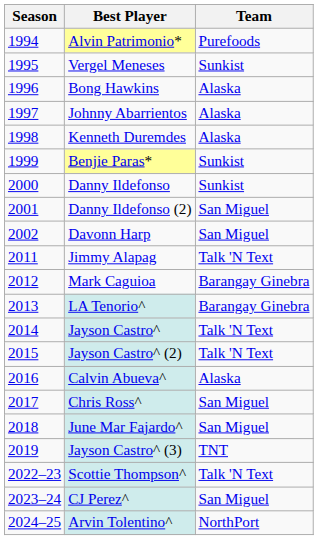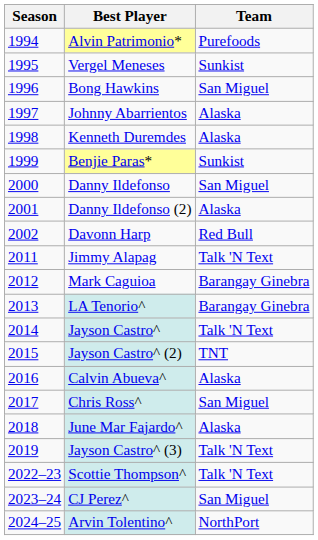 <table class="wikitable">
 <tr>
 <th>Season</th>
 <th>Best Player</th>
 <th>Team</th>
 </tr>
 <tr>
 <td><a href='#'>1994</a></td>
 <td !scope="row" style="background-color:#FFFF99"><a href='#'>Alvin Patrimonio</a>*</td>
 <td><a href='#'>Purefoods</a></td>
 </tr>
 <tr>
 <td><a href='#'>1995</a></td>
 <td><a href='#'>Vergel Meneses</a></td>
 <td><a href='#'>Sunkist</a></td>
 </tr>
 <tr>
 <td><a href='#'>1996</a></td>
 <td><a href='#'>Bong Hawkins</a></td>
-<td><a href='#'>Alaska</a></td>
+<td><a href='#'>San Miguel</a></td>
 </tr>
 <tr>
 <td><a href='#'>1997</a></td>
 <td><a href='#'>Johnny Abarrientos</a></td>
 <td><a href='#'>Alaska</a></td>
 </tr>
 <tr>
 <td><a href='#'>1998</a></td>
 <td><a href='#'>Kenneth Duremdes</a></td>
 <td><a href='#'>Alaska</a></td>
 </tr>
 <tr>
 <td><a href='#'>1999</a></td>
 <td !scope="row" style="background-color:#FFFF99"><a href='#'>Benjie Paras</a>*</td>
 <td><a href='#'>Sunkist</a></td>
 </tr>
 <tr>
 <td><a href='#'>2000</a></td>
 <td><a href='#'>Danny Ildefonso</a></td>
-<td><a href='#'>Sunkist</a></td>
+<td><a href='#'>San Miguel</a></td>
 </tr>
 <tr>
 <td><a href='#'>2001</a></td>
 <td><a href='#'>Danny Ildefonso</a> (2)</td>
-<td><a href='#'>San Miguel</a></td>
+<td><a href='#'>Alaska</a></td>
 </tr>
 <tr>
 <td><a href='#'>2002</a></td>
 <td><a href='#'>Davonn Harp</a></td>
-<td><a href='#'>San Miguel</a></td>
+<td><a href='#'>Red Bull</a></td>
 </tr>
 <tr>
 <td><a href='#'>2011</a></td>
 <td><a href='#'>Jimmy Alapag</a></td>
 <td><a href='#'>Talk 'N Text</a></td>
 </tr>
 <tr>
 <td><a href='#'>2012</a></td>
 <td><a href='#'>Mark Caguioa</a></td>
 <td><a href='#'>Barangay Ginebra</a></td>
 </tr>
 <tr>
 <td><a href='#'>2013</a></td>
 <td style="background-color:#CFECEC"><a href='#'>LA Tenorio</a>^</td>
 <td><a href='#'>Barangay Ginebra</a></td>
 </tr>
 <tr>
 <td><a href='#'>2014</a></td>
 <td style="background-color:#CFECEC"><a href='#'>Jayson Castro</a>^</td>
 <td><a href='#'>Talk 'N Text</a></td>
 </tr>
 <tr>
 <td><a href='#'>2015</a></td>
 <td style="background-color:#CFECEC"><a href='#'>Jayson Castro</a>^ (2)</td>
-<td><a href='#'>Talk 'N Text</a></td>
+<td><a href='#'>TNT</a></td>
 </tr>
 <tr>
 <td><a href='#'>2016</a></td>
 <td style="background-color:#CFECEC"><a href='#'>Calvin Abueva</a>^</td>
 <td><a href='#'>Alaska</a></td>
 </tr>
 <tr>
 <td><a href='#'>2017</a></td>
 <td style="background-color:#CFECEC"><a href='#'>Chris Ross</a>^</td>
 <td><a href='#'>San Miguel</a></td>
 </tr>
 <tr>
 <td><a href='#'>2018</a></td>
 <td style="background-color:#CFECEC"><a href='#'>June Mar Fajardo</a>^</td>
-<td><a href='#'>San Miguel</a></td>
+<td><a href='#'>Alaska</a></td>
 </tr>
 <tr>
 <td><a href='#'>2019</a></td>
 <td style="background-color:#CFECEC"><a href='#'>Jayson Castro</a>^ (3)</td>
-<td><a href='#'>TNT</a></td>
+<td><a href='#'>Talk 'N Text</a></td>
 </tr>
 <tr>
 <td><a href='#'>2022–23</a></td>
 <td style="background-color:#CFECEC"><a href='#'>Scottie Thompson</a>^</td>
 <td><a href='#'>Talk 'N Text</a></td>
 </tr>
 <tr>
 <td><a href='#'>2023–24</a></td>
 <td style="background-color:#CFECEC"><a href='#'>CJ Perez</a>^</td>
 <td><a href='#'>San Miguel</a></td>
 </tr>
 <tr>
 <td><a href='#'>2024–25</a></td>
 <td style="background-color:#CFECEC"><a href='#'>Arvin Tolentino</a>^</td>
 <td><a href='#'>NorthPort</a></td>
 </tr>
 </table>
